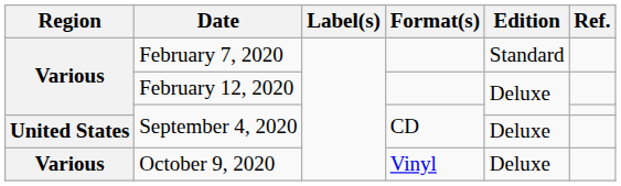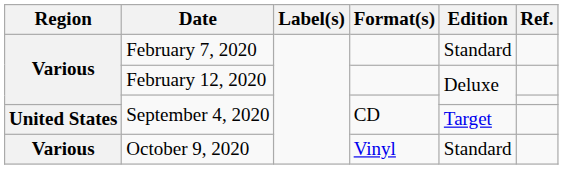 <table class="wikitable plainrowheaders">
 <tr>
 <th scope="col">Region</th>
 <th scope="col">Date</th>
 <th scope="col">Label(s)</th>
 <th scope="col">Format(s)</th>
 <th scope="col">Edition</th>
 <th scope="col">Ref.</th>
 </tr>
 <tr>
 <th scope="row" rowspan="3">Various</th>
 <td>February 7, 2020</td>
 <td rowspan="5"></td>
 <td></td>
 <td>Standard</td>
 <td></td>
 </tr>
 <tr>
 <td>February 12, 2020</td>
 <td></td>
 <td rowspan="2">Deluxe</td>
 <td></td>
 </tr>
 <tr>
 <td rowspan="2">September 4, 2020</td>
 <td rowspan="2">CD</td>
 <td></td>
 </tr>
 <tr>
 <th scope="row">United States</th>
-<td>Deluxe</td>
+<td><a href='#'>Target</a></td>
 <td></td>
 </tr>
 <tr>
 <th scope="row">Various</th>
 <td>October 9, 2020</td>
 <td><a href='#'>Vinyl</a></td>
-<td>Deluxe</td>
+<td>Standard</td>
 <td></td>
 </tr>
 </table>
